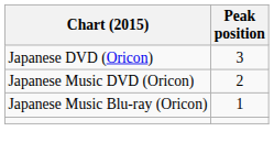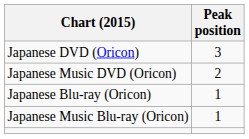 <table class="wikitable sortable" border="1">
 <tr>
 <th>Chart (2015)</th>
 <th>Peak<br>position</th>
 </tr>
 <tr>
 <td align="left">Japanese DVD (<a href='#'>Oricon</a>)</td>
 <td align="center">3</td>
 </tr>
 <tr>
 <td align="left">Japanese Music DVD (Oricon)</td>
 <td align="center">2</td>
 </tr>
 <tr>
+<td align="left">Japanese Blu-ray (Oricon)</td>
+<td align="center">1</td>
+</tr>
+<tr>
 <td align="left">Japanese Music Blu-ray (Oricon)</td>
 <td align="center">1</td>
 </tr>
 <tr>
 <td></td>
 </tr>
 </table>
